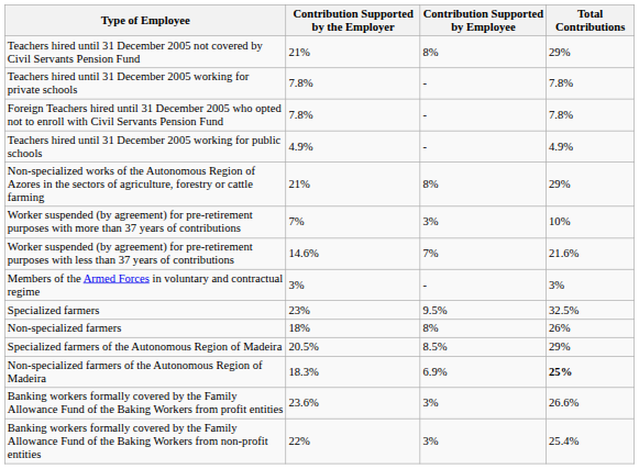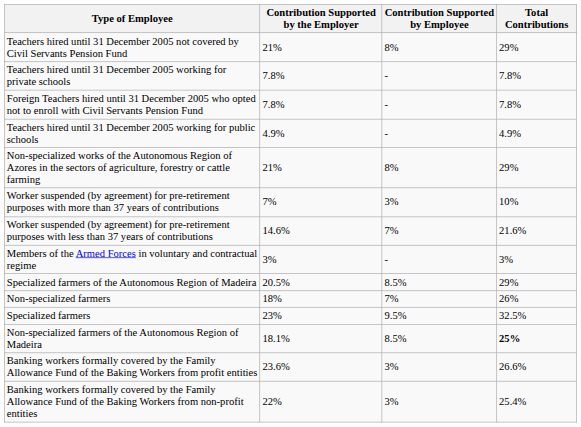 <table class="wikitable sortable">
 <tr>
 <th>Type of Employee</th>
 <th>Contribution Supported by the Employer</th>
 <th>Contribution Supported by Employee</th>
 <th>Total Contributions</th>
 </tr>
 <tr>
 <td>Teachers hired until 31 December 2005 not covered by Civil Servants Pension Fund</td>
 <td>21%</td>
 <td>8%</td>
 <td>29%</td>
 </tr>
 <tr>
 <td>Teachers hired until 31 December 2005 working for private schools</td>
 <td>7.8%</td>
 <td>-</td>
 <td>7.8%</td>
 </tr>
 <tr>
 <td>Foreign Teachers hired until 31 December 2005 who opted not to enroll with Civil Servants Pension Fund</td>
 <td>7.8%</td>
 <td>-</td>
 <td>7.8%</td>
 </tr>
 <tr>
 <td>Teachers hired until 31 December 2005 working for public schools</td>
 <td>4.9%</td>
 <td>-</td>
 <td>4.9%</td>
 </tr>
 <tr>
 <td>Non-specialized works of the Autonomous Region of Azores in the sectors of agriculture, forestry or cattle farming</td>
 <td>21%</td>
 <td>8%</td>
 <td>29%</td>
 </tr>
 <tr>
 <td>Worker suspended (by agreement) for pre-retirement purposes with more than 37 years of contributions</td>
 <td>7%</td>
 <td>3%</td>
 <td>10%</td>
 </tr>
 <tr>
 <td>Worker suspended (by agreement) for pre-retirement purposes with less than 37 years of contributions</td>
 <td>14.6%</td>
 <td>7%</td>
 <td>21.6%</td>
 </tr>
 <tr>
 <td>Members of the <a href='#'>Armed Forces</a> in voluntary and contractual regime</td>
 <td>3%</td>
 <td>-</td>
 <td>3%</td>
 </tr>
 <tr>
+<td>Specialized farmers of the Autonomous Region of Madeira</td>
+<td>20.5%</td>
+<td>8.5%</td>
+<td>29%</td>
+</tr>
+<tr>
+<td>Non-specialized farmers</td>
+<td>18%</td>
+<td>7%</td>
+<td>26%</td>
+</tr>
+<tr>
 <td>Specialized farmers</td>
 <td>23%</td>
 <td>9.5%</td>
 <td>32.5%</td>
 </tr>
 <tr>
-<td>Non-specialized farmers</td>
-<td>18%</td>
-<td>8%</td>
-<td>26%</td>
-</tr>
-<tr>
-<td>Specialized farmers of the Autonomous Region of Madeira</td>
-<td>20.5%</td>
+<td>Non-specialized farmers of the Autonomous Region of Madeira</td>
+<td>18.1%</td>
 <td>8.5%</td>
-<td>29%</td>
-</tr>
-<tr>
-<td>Non-specialized farmers of the Autonomous Region of Madeira</td>
-<td>18.3%</td>
-<td>6.9%</td>
 <td><strong>25%</strong></td>
 </tr>
 <tr>
 <td>Banking workers formally covered by the Family Allowance Fund of the Baking Workers from profit entities</td>
 <td>23.6%</td>
 <td>3%</td>
 <td>26.6%</td>
 </tr>
 <tr>
 <td>Banking workers formally covered by the Family Allowance Fund of the Baking Workers from non-profit entities</td>
 <td>22%</td>
 <td>3%</td>
 <td>25.4%</td>
 </tr>
 </table>
